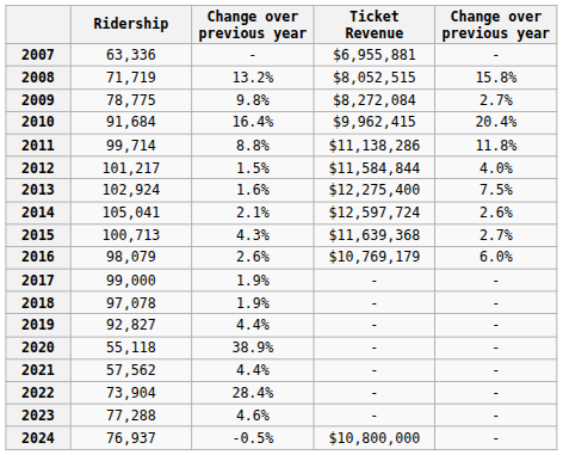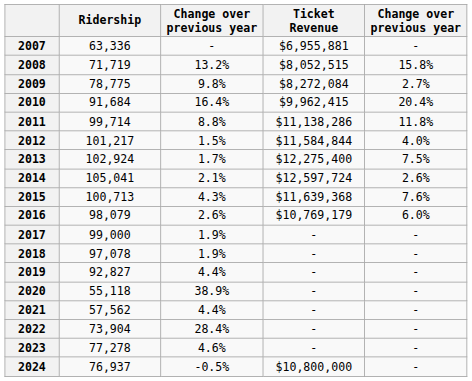 <table class="wikitable"  style="text-align:center; width:520px; margin:auto;">
 <tr>
 <th style="width:50px"></th>
 <th style="width:100px">Ridership</th>
 <th style="width:100px">Change over previous year</th>
 <th style="width:100px">Ticket Revenue</th>
 <th style="width:100px">Change over previous year</th>
 </tr>
 <tr>
 <th>2007</th>
 <td>63,336</td>
 <td>-</td>
 <td>$6,955,881</td>
 <td>-</td>
 </tr>
 <tr>
 <th>2008</th>
 <td>71,719</td>
 <td>13.2%</td>
 <td>$8,052,515</td>
 <td>15.8%</td>
 </tr>
 <tr>
 <th>2009</th>
 <td>78,775</td>
 <td>9.8%</td>
 <td>$8,272,084</td>
 <td>2.7%</td>
 </tr>
 <tr>
 <th>2010</th>
 <td>91,684</td>
 <td>16.4%</td>
 <td>$9,962,415</td>
 <td>20.4%</td>
 </tr>
 <tr>
 <th>2011</th>
 <td>99,714</td>
 <td>8.8%</td>
 <td>$11,138,286</td>
 <td>11.8%</td>
 </tr>
 <tr>
 <th>2012</th>
 <td>101,217</td>
 <td>1.5%</td>
 <td>$11,584,844</td>
 <td>4.0%</td>
 </tr>
 <tr>
 <th>2013</th>
 <td>102,924</td>
-<td>1.6%</td>
+<td>1.7%</td>
 <td>$12,275,400</td>
 <td>7.5%</td>
 </tr>
 <tr>
 <th>2014</th>
 <td>105,041</td>
 <td>2.1%</td>
 <td>$12,597,724</td>
 <td>2.6%</td>
 </tr>
 <tr>
 <th>2015</th>
 <td>100,713</td>
 <td>4.3%</td>
 <td>$11,639,368</td>
-<td>2.7%</td>
+<td>7.6%</td>
 </tr>
 <tr>
 <th>2016</th>
 <td>98,079</td>
 <td>2.6%</td>
 <td>$10,769,179</td>
 <td>6.0%</td>
 </tr>
 <tr>
 <th>2017</th>
 <td>99,000</td>
 <td>1.9%</td>
 <td>-</td>
 <td>-</td>
 </tr>
 <tr>
 <th>2018</th>
 <td>97,078</td>
 <td>1.9%</td>
 <td>-</td>
 <td>-</td>
 </tr>
 <tr>
 <th>2019</th>
 <td>92,827</td>
 <td>4.4%</td>
 <td>-</td>
 <td>-</td>
 </tr>
 <tr>
 <th>2020</th>
 <td>55,118</td>
 <td>38.9%</td>
 <td>-</td>
 <td>-</td>
 </tr>
 <tr>
 <th>2021</th>
 <td>57,562</td>
 <td>4.4%</td>
 <td>-</td>
 <td>-</td>
 </tr>
 <tr>
 <th>2022</th>
 <td>73,904</td>
 <td>28.4%</td>
 <td>-</td>
 <td>-</td>
 </tr>
 <tr>
 <th>2023</th>
-<td>77,288</td>
+<td>77,278</td>
 <td>4.6%</td>
 <td>-</td>
 <td>-</td>
 </tr>
 <tr>
 <th>2024</th>
 <td>76,937</td>
 <td>-0.5%</td>
 <td>$10,800,000</td>
 <td>-</td>
 </tr>
 </table>
